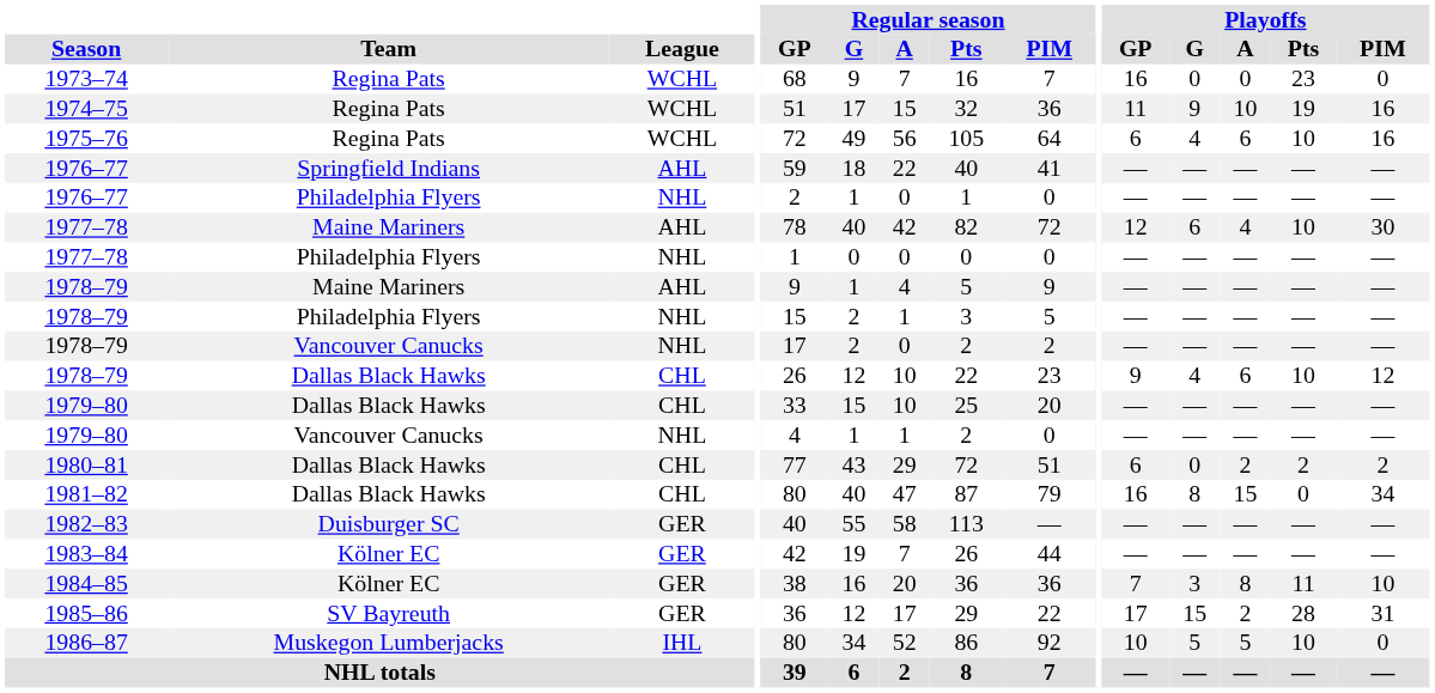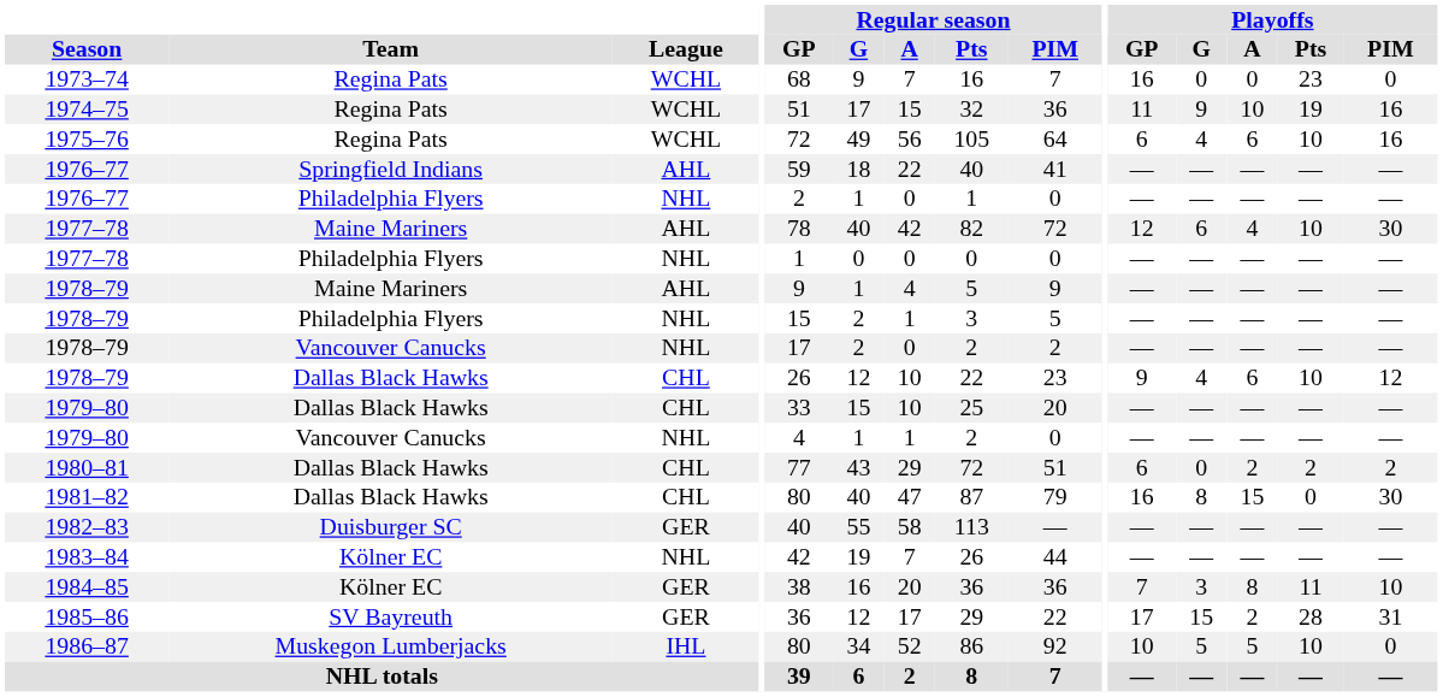 <table border="0" cellpadding="1" cellspacing="0" style="text-align:center; width:60em">
 <tr bgcolor="#e0e0e0">
 <th colspan="3" bgcolor="#ffffff"></th>
 <th rowspan="100" bgcolor="#ffffff"></th>
 <th colspan="5"><a href='#'>Regular season</a></th>
 <th rowspan="100" bgcolor="#ffffff"></th>
 <th colspan="5"><a href='#'>Playoffs</a></th>
 </tr>
 <tr bgcolor="#e0e0e0">
 <th><a href='#'>Season</a></th>
 <th>Team</th>
 <th>League</th>
 <th>GP</th>
 <th><a href='#'>G</a></th>
 <th><a href='#'>A</a></th>
 <th><a href='#'>Pts</a></th>
 <th><a href='#'>PIM</a></th>
 <th>GP</th>
 <th>G</th>
 <th>A</th>
 <th>Pts</th>
 <th>PIM</th>
 </tr>
 <tr>
 <td><a href='#'>1973–74</a></td>
 <td><a href='#'>Regina Pats</a></td>
 <td><a href='#'>WCHL</a></td>
 <td>68</td>
 <td>9</td>
 <td>7</td>
 <td>16</td>
 <td>7</td>
 <td>16</td>
 <td>0</td>
 <td>0</td>
 <td>23</td>
 <td>0</td>
 </tr>
 <tr bgcolor="#f0f0f0">
 <td><a href='#'>1974–75</a></td>
 <td>Regina Pats</td>
 <td>WCHL</td>
 <td>51</td>
 <td>17</td>
 <td>15</td>
 <td>32</td>
 <td>36</td>
 <td>11</td>
 <td>9</td>
 <td>10</td>
 <td>19</td>
 <td>16</td>
 </tr>
 <tr>
 <td><a href='#'>1975–76</a></td>
 <td>Regina Pats</td>
 <td>WCHL</td>
 <td>72</td>
 <td>49</td>
 <td>56</td>
 <td>105</td>
 <td>64</td>
 <td>6</td>
 <td>4</td>
 <td>6</td>
 <td>10</td>
 <td>16</td>
 </tr>
 <tr bgcolor="#f0f0f0">
 <td><a href='#'>1976–77</a></td>
 <td><a href='#'>Springfield Indians</a></td>
 <td><a href='#'>AHL</a></td>
 <td>59</td>
 <td>18</td>
 <td>22</td>
 <td>40</td>
 <td>41</td>
 <td>—</td>
 <td>—</td>
 <td>—</td>
 <td>—</td>
 <td>—</td>
 </tr>
 <tr>
 <td><a href='#'>1976–77</a></td>
 <td><a href='#'>Philadelphia Flyers</a></td>
 <td><a href='#'>NHL</a></td>
 <td>2</td>
 <td>1</td>
 <td>0</td>
 <td>1</td>
 <td>0</td>
 <td>—</td>
 <td>—</td>
 <td>—</td>
 <td>—</td>
 <td>—</td>
 </tr>
 <tr bgcolor="#f0f0f0">
 <td><a href='#'>1977–78</a></td>
 <td><a href='#'>Maine Mariners</a></td>
 <td>AHL</td>
 <td>78</td>
 <td>40</td>
 <td>42</td>
 <td>82</td>
 <td>72</td>
 <td>12</td>
 <td>6</td>
 <td>4</td>
 <td>10</td>
 <td>30</td>
 </tr>
 <tr>
 <td><a href='#'>1977–78</a></td>
 <td>Philadelphia Flyers</td>
 <td>NHL</td>
 <td>1</td>
 <td>0</td>
 <td>0</td>
 <td>0</td>
 <td>0</td>
 <td>—</td>
 <td>—</td>
 <td>—</td>
 <td>—</td>
 <td>—</td>
 </tr>
 <tr bgcolor="#f0f0f0">
 <td><a href='#'>1978–79</a></td>
 <td>Maine Mariners</td>
 <td>AHL</td>
 <td>9</td>
 <td>1</td>
 <td>4</td>
 <td>5</td>
 <td>9</td>
 <td>—</td>
 <td>—</td>
 <td>—</td>
 <td>—</td>
 <td>—</td>
 </tr>
 <tr>
 <td><a href='#'>1978–79</a></td>
 <td>Philadelphia Flyers</td>
 <td>NHL</td>
 <td>15</td>
 <td>2</td>
 <td>1</td>
 <td>3</td>
 <td>5</td>
 <td>—</td>
 <td>—</td>
 <td>—</td>
 <td>—</td>
 <td>—</td>
 </tr>
 <tr bgcolor="#f0f0f0">
 <td>1978–79</td>
 <td><a href='#'>Vancouver Canucks</a></td>
 <td>NHL</td>
 <td>17</td>
 <td>2</td>
 <td>0</td>
 <td>2</td>
 <td>2</td>
 <td>—</td>
 <td>—</td>
 <td>—</td>
 <td>—</td>
 <td>—</td>
 </tr>
 <tr>
 <td><a href='#'>1978–79</a></td>
 <td><a href='#'>Dallas Black Hawks</a></td>
 <td><a href='#'>CHL</a></td>
 <td>26</td>
 <td>12</td>
 <td>10</td>
 <td>22</td>
 <td>23</td>
 <td>9</td>
 <td>4</td>
 <td>6</td>
 <td>10</td>
 <td>12</td>
 </tr>
 <tr bgcolor="#f0f0f0">
 <td><a href='#'>1979–80</a></td>
 <td>Dallas Black Hawks</td>
 <td>CHL</td>
 <td>33</td>
 <td>15</td>
 <td>10</td>
 <td>25</td>
 <td>20</td>
 <td>—</td>
 <td>—</td>
 <td>—</td>
 <td>—</td>
 <td>—</td>
 </tr>
 <tr>
 <td><a href='#'>1979–80</a></td>
 <td>Vancouver Canucks</td>
 <td>NHL</td>
 <td>4</td>
 <td>1</td>
 <td>1</td>
 <td>2</td>
 <td>0</td>
 <td>—</td>
 <td>—</td>
 <td>—</td>
 <td>—</td>
 <td>—</td>
 </tr>
 <tr bgcolor="#f0f0f0">
 <td><a href='#'>1980–81</a></td>
 <td>Dallas Black Hawks</td>
 <td>CHL</td>
 <td>77</td>
 <td>43</td>
 <td>29</td>
 <td>72</td>
 <td>51</td>
 <td>6</td>
 <td>0</td>
 <td>2</td>
 <td>2</td>
 <td>2</td>
 </tr>
 <tr>
 <td><a href='#'>1981–82</a></td>
 <td>Dallas Black Hawks</td>
 <td>CHL</td>
 <td>80</td>
 <td>40</td>
 <td>47</td>
 <td>87</td>
 <td>79</td>
 <td>16</td>
 <td>8</td>
 <td>15</td>
 <td>0</td>
-<td>34</td>
+<td>30</td>
 </tr>
 <tr bgcolor="#f0f0f0">
 <td><a href='#'>1982–83</a></td>
 <td><a href='#'>Duisburger SC</a></td>
 <td>GER</td>
 <td>40</td>
 <td>55</td>
 <td>58</td>
 <td>113</td>
 <td>—</td>
 <td>—</td>
 <td>—</td>
 <td>—</td>
 <td>—</td>
 <td>—</td>
 </tr>
 <tr>
 <td><a href='#'>1983–84</a></td>
 <td><a href='#'>Kölner EC</a></td>
-<td><a href='#'>GER</a></td>
+<td>NHL</td>
 <td>42</td>
 <td>19</td>
 <td>7</td>
 <td>26</td>
 <td>44</td>
 <td>—</td>
 <td>—</td>
 <td>—</td>
 <td>—</td>
 <td>—</td>
 </tr>
 <tr bgcolor="#f0f0f0">
 <td><a href='#'>1984–85</a></td>
 <td>Kölner EC</td>
 <td>GER</td>
 <td>38</td>
 <td>16</td>
 <td>20</td>
 <td>36</td>
 <td>36</td>
 <td>7</td>
 <td>3</td>
 <td>8</td>
 <td>11</td>
 <td>10</td>
 </tr>
 <tr>
 <td><a href='#'>1985–86</a></td>
 <td><a href='#'>SV Bayreuth</a></td>
 <td>GER</td>
 <td>36</td>
 <td>12</td>
 <td>17</td>
 <td>29</td>
 <td>22</td>
 <td>17</td>
 <td>15</td>
 <td>2</td>
 <td>28</td>
 <td>31</td>
 </tr>
 <tr bgcolor="#f0f0f0">
 <td><a href='#'>1986–87</a></td>
 <td><a href='#'>Muskegon Lumberjacks</a></td>
 <td><a href='#'>IHL</a></td>
 <td>80</td>
 <td>34</td>
 <td>52</td>
 <td>86</td>
 <td>92</td>
 <td>10</td>
 <td>5</td>
 <td>5</td>
 <td>10</td>
 <td>0</td>
 </tr>
 <tr bgcolor="#e0e0e0">
 <th colspan="3">NHL totals</th>
 <th>39</th>
 <th>6</th>
 <th>2</th>
 <th>8</th>
 <th>7</th>
 <th>—</th>
 <th>—</th>
 <th>—</th>
 <th>—</th>
 <th>—</th>
 </tr>
 </table>
